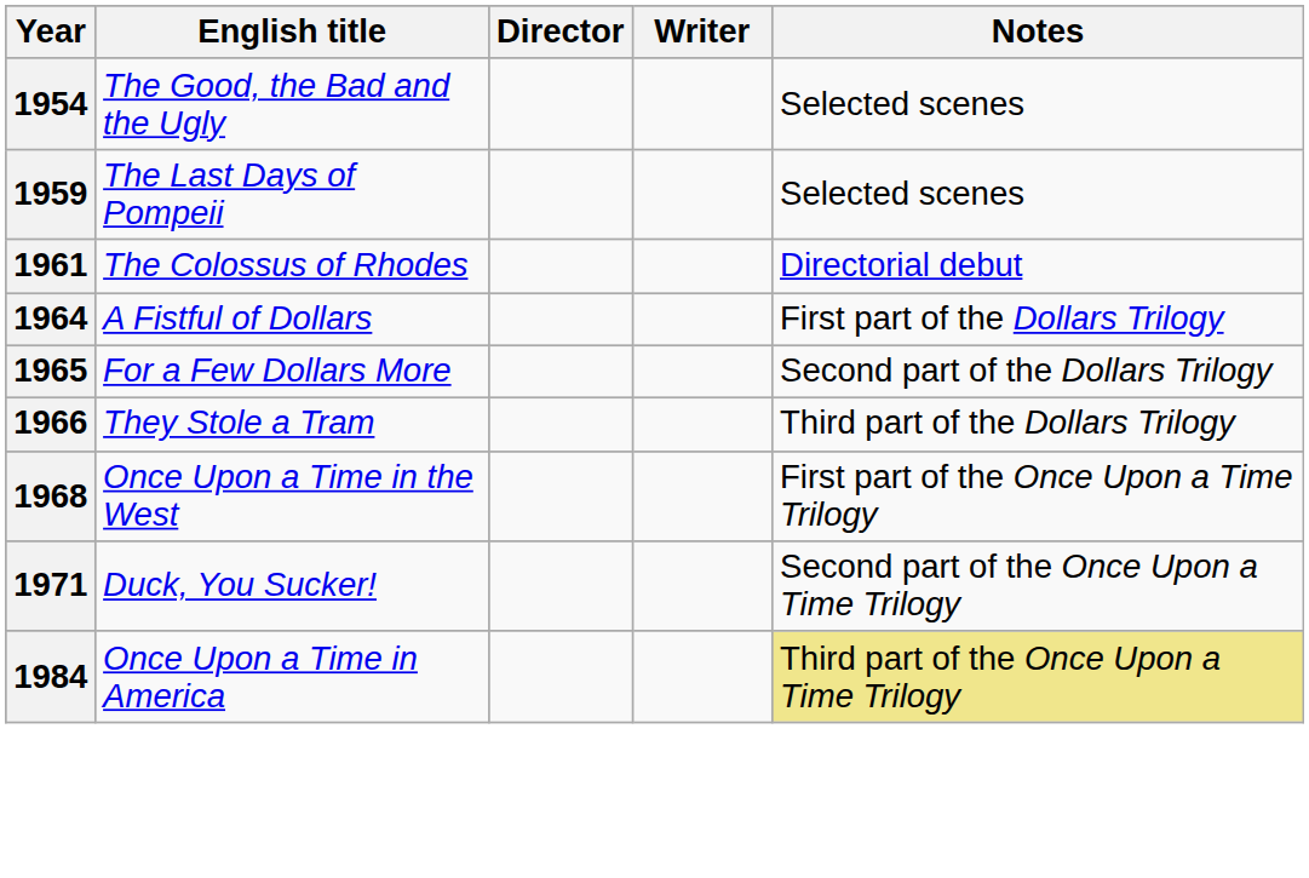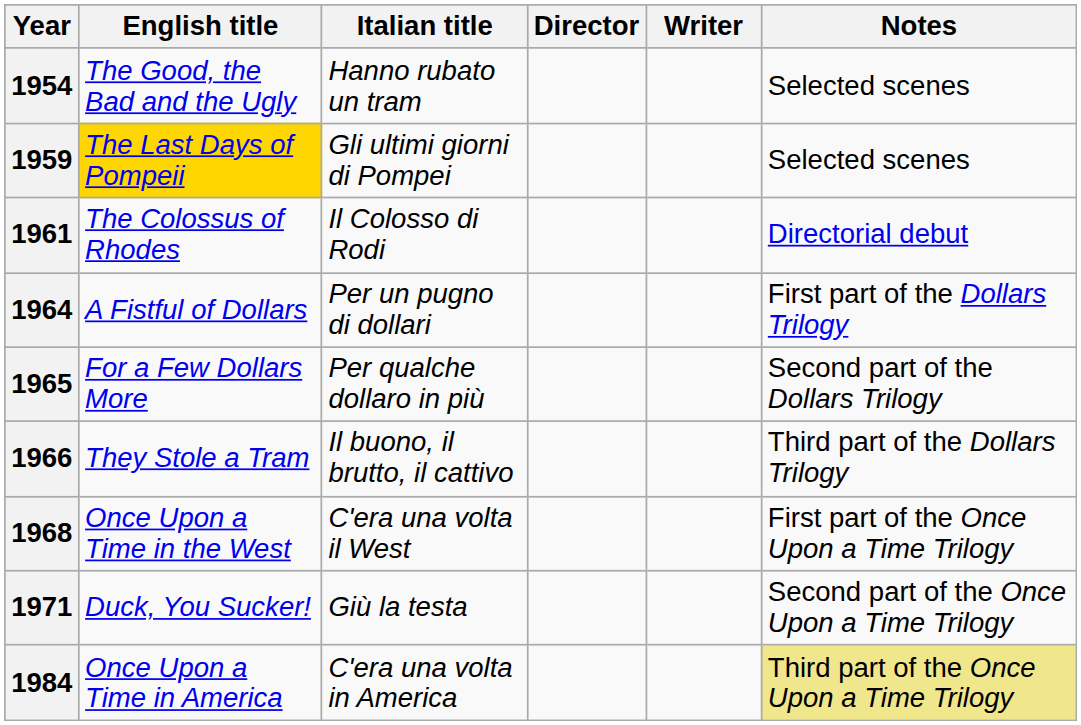 <table class="wikitable plainrowheaders" style="margin-right: 0;">
 <tr>
 <th>Year</th>
 <th>English title</th>
+<th>Italian title</th>
 <th width=60>Director</th>
 <th width=60>Writer</th>
 <th>Notes</th>
 </tr>
 <tr>
 <th scope="row">1954</th>
 <td><em><a href='#'>The Good, the Bad and the Ugly</a></em></td>
+<td><em>Hanno rubato un tram</em></td>
 <td></td>
 <td></td>
 <td>Selected scenes</td>
 </tr>
 <tr>
 <th scope="row">1959</th>
-<td><em><a href='#'>The Last Days of Pompeii</a></em></td>
+<td style="background: gold;"><em><a href='#'>The Last Days of Pompeii</a></em></td>
+<td><em>Gli ultimi giorni di Pompei</em></td>
 <td></td>
 <td></td>
 <td>Selected scenes</td>
 </tr>
 <tr>
 <th scope="row">1961</th>
 <td><em><a href='#'>The Colossus of Rhodes</a></em></td>
+<td><em>Il Colosso di Rodi</em></td>
 <td></td>
 <td></td>
 <td><a href='#'>Directorial debut</a></td>
 </tr>
 <tr>
 <th scope="row">1964</th>
 <td><em><a href='#'>A Fistful of Dollars</a></em></td>
+<td><em>Per un pugno di dollari</em></td>
 <td></td>
 <td></td>
 <td>First part of the <em><a href='#'>Dollars Trilogy</a></em></td>
 </tr>
 <tr>
 <th scope="row">1965</th>
 <td><em><a href='#'>For a Few Dollars More</a></em></td>
+<td><em>Per qualche dollaro in più</em></td>
 <td></td>
 <td></td>
 <td>Second part of the <em>Dollars Trilogy</em></td>
 </tr>
 <tr>
 <th scope="row">1966</th>
 <td><em><a href='#'>They Stole a Tram</a></em></td>
+<td><em>Il buono, il brutto, il cattivo</em></td>
 <td></td>
 <td></td>
 <td>Third part of the <em>Dollars Trilogy</em></td>
 </tr>
 <tr>
 <th scope="row">1968</th>
 <td><em><a href='#'>Once Upon a Time in the West</a></em></td>
+<td><em>C'era una volta il West</em></td>
 <td></td>
 <td></td>
 <td>First part of the <em>Once Upon a Time Trilogy</em></td>
 </tr>
 <tr>
 <th scope="row">1971</th>
 <td><em><a href='#'>Duck, You Sucker!</a></em></td>
+<td><em>Giù la testa</em></td>
 <td></td>
 <td></td>
 <td>Second part of the <em>Once Upon a Time Trilogy</em></td>
 </tr>
 <tr>
 <th scope="row">1984</th>
 <td><em><a href='#'>Once Upon a Time in America</a></em></td>
+<td><em>C'era una volta in America</em></td>
 <td></td>
 <td></td>
 <td style="background: khaki;">Third part of the <em>Once Upon a Time Trilogy</em></td>
 </tr>
 </table>
